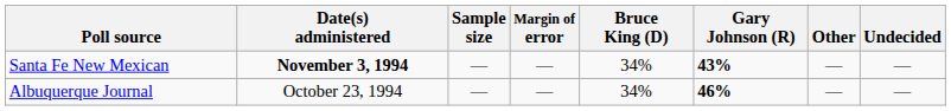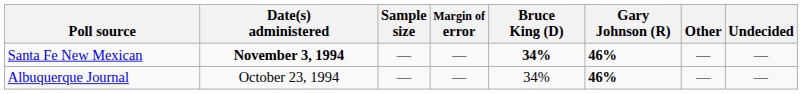 <table class="wikitable">
 <tr valign= bottom>
 <th style="width:210px;">Poll source</th>
 <th style="width:190px;">Date(s)<br>administered</th>
 <th class=small>Sample<br>size</th>
 <th><small>Margin of</small><br>error</th>
 <th style="width:100px;">Bruce<br>King (D)</th>
 <th style="width:100px;">Gary<br>Johnson (R)</th>
 <th style="width:40px;">Other</th>
 <th style="width:40px;">Undecided</th>
 </tr>
 <tr>
 <td><a href='#'>Santa Fe New Mexican</a></td>
 <td align=center><strong>November 3, 1994</strong></td>
 <td align=center>—</td>
 <td align=center>—</td>
-<td align=center>34%</td>
-<td><strong>43%</strong></td>
+<td align=center><strong>34%</strong></td>
+<td><strong>46%</strong></td>
 <td align=center>—</td>
 <td align=center>—</td>
 </tr>
 <tr>
 <td><a href='#'>Albuquerque Journal</a></td>
 <td align=center>October 23, 1994</td>
 <td align=center>—</td>
 <td align=center>—</td>
 <td align=center>34%</td>
 <td><strong>46%</strong></td>
 <td align=center>—</td>
 <td align=center>—</td>
 </tr>
 </table>
